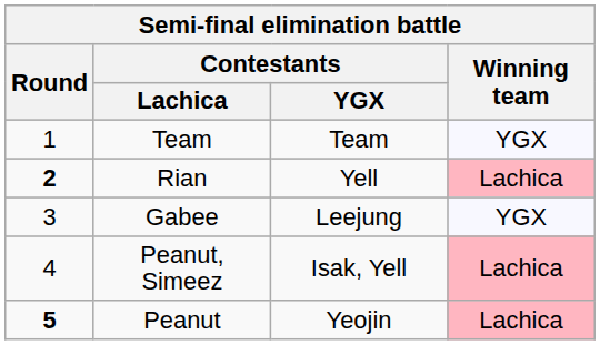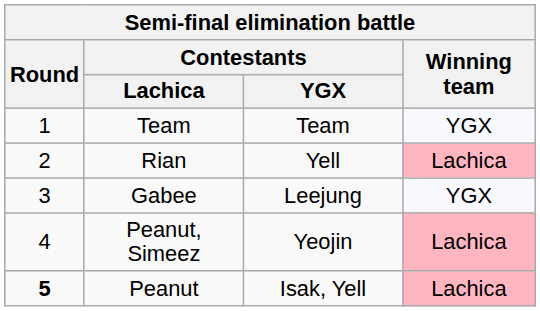 <table class="wikitable mw-collapsible mw-collapsed"  style="text-align:center; font-size:90%; width: 350px">
 <tr>
 <th colspan="6">Semi-final elimination battle</th>
 </tr>
 <tr style="background:#f2f2f2;">
 <th rowspan=2 style="width: 15%;">Round</th>
 <th colspan=2 style="width: 60%;">Contestants</th>
 <th rowspan=2 style="width: 25%;">Winning team</th>
 </tr>
 <tr>
 <th style="width: 30%;">Lachica</th>
 <th style="width: 30%;">YGX</th>
 </tr>
 <tr>
 <td>1</td>
 <td>Team</td>
 <td>Team</td>
 <td style="background:#F8F8FF">YGX</td>
 </tr>
 <tr>
-<td><strong>2</strong></td>
+<td>2</td>
 <td>Rian</td>
 <td>Yell</td>
 <td style="background:#FFB6C1">Lachica</td>
 </tr>
 <tr>
 <td>3</td>
 <td>Gabee</td>
 <td>Leejung</td>
 <td style="background:#F8F8FF">YGX</td>
 </tr>
 <tr>
 <td>4</td>
 <td>Peanut, Simeez</td>
-<td>Isak, Yell</td>
+<td>Yeojin</td>
 <td style="background:#FFB6C1">Lachica</td>
 </tr>
 <tr>
 <td><strong>5</strong></td>
 <td>Peanut</td>
-<td>Yeojin</td>
+<td>Isak, Yell</td>
 <td style="background:#FFB6C1">Lachica</td>
 </tr>
 </table>
